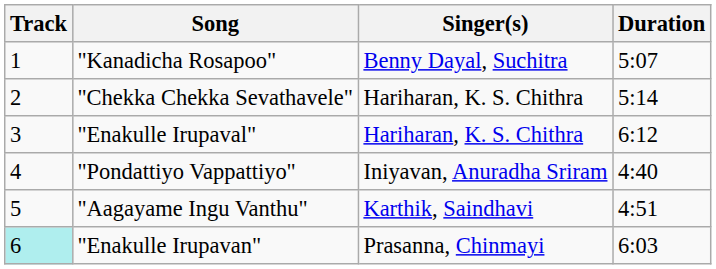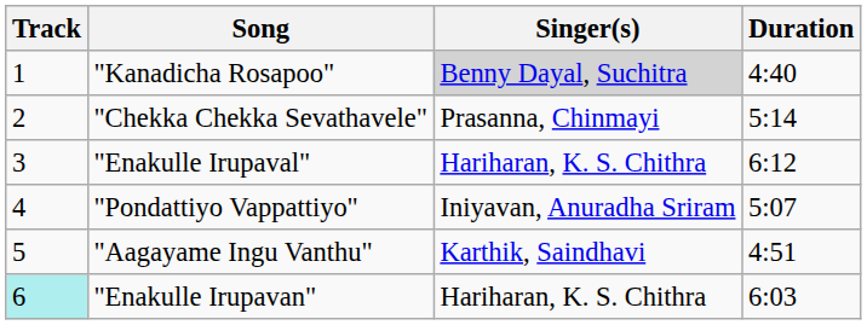 <table class="wikitable" style="font-size:95%;">
 <tr>
 <th>Track</th>
 <th>Song</th>
 <th>Singer(s)</th>
 <th>Duration</th>
 </tr>
 <tr>
 <td>1</td>
 <td>"Kanadicha Rosapoo"</td>
-<td><a href='#'>Benny Dayal</a>, <a href='#'>Suchitra</a></td>
-<td>5:07</td>
+<td style="background: lightgrey;"><a href='#'>Benny Dayal</a>, <a href='#'>Suchitra</a></td>
+<td>4:40</td>
 </tr>
 <tr>
 <td>2</td>
 <td>"Chekka Chekka Sevathavele"</td>
-<td>Hariharan, K. S. Chithra</td>
+<td>Prasanna, <a href='#'>Chinmayi</a></td>
 <td>5:14</td>
 </tr>
 <tr>
 <td>3</td>
 <td>"Enakulle Irupaval"</td>
 <td><a href='#'>Hariharan</a>, <a href='#'>K. S. Chithra</a></td>
 <td>6:12</td>
 </tr>
 <tr>
 <td>4</td>
 <td>"Pondattiyo Vappattiyo"</td>
 <td>Iniyavan, <a href='#'>Anuradha Sriram</a></td>
-<td>4:40</td>
+<td>5:07</td>
 </tr>
 <tr>
 <td>5</td>
 <td>"Aagayame Ingu Vanthu"</td>
 <td><a href='#'>Karthik</a>, <a href='#'>Saindhavi</a></td>
 <td>4:51</td>
 </tr>
 <tr>
 <td style="background: paleturquoise;">6</td>
 <td>"Enakulle Irupavan"</td>
-<td>Prasanna, <a href='#'>Chinmayi</a></td>
+<td>Hariharan, K. S. Chithra</td>
 <td>6:03</td>
 </tr>
 </table>
